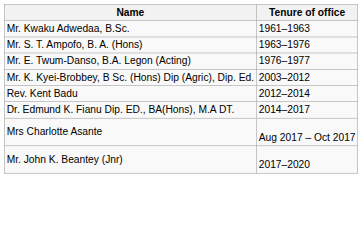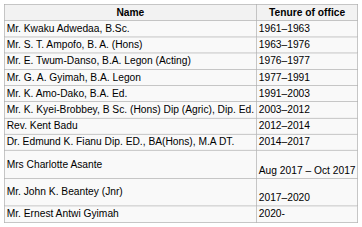 <table class="wikitable">
 <tr>
 <th>Name</th>
 <th>Tenure of office</th>
 </tr>
 <tr>
 <td>Mr. Kwaku Adwedaa, B.Sc.</td>
 <td>1961–1963</td>
 </tr>
 <tr>
 <td>Mr. S. T. Ampofo, B. A. (Hons)</td>
 <td>1963–1976</td>
 </tr>
 <tr>
 <td>Mr. E. Twum-Danso, B.A. Legon (Acting)</td>
 <td>1976–1977</td>
+</tr>
+<tr>
+<td>Mr. G. A. Gyimah, B.A. Legon</td>
+<td>1977–1991</td>
+</tr>
+<tr>
+<td>Mr. K. Amo-Dako, B.A. Ed.</td>
+<td>1991–2003</td>
 </tr>
 <tr>
 <td>Mr. K. Kyei-Brobbey, B Sc. (Hons) Dip (Agric), Dip. Ed.</td>
 <td>2003–2012</td>
 </tr>
 <tr>
 <td>Rev. Kent Badu</td>
 <td>2012–2014</td>
 </tr>
 <tr>
 <td>Dr. Edmund K. Fianu Dip. ED., BA(Hons), M.A DT.</td>
 <td>2014–2017</td>
 </tr>
 <tr>
 <td>Mrs Charlotte Asante</td>
 <td><br>Aug 2017 – Oct 2017</td>
 </tr>
 <tr>
 <td>Mr. John K. Beantey (Jnr)</td>
 <td><br>2017–2020</td>
 </tr>
+<tr>
+<td>Mr. Ernest Antwi Gyimah</td>
+<td>2020-</td>
+</tr>
 </table>
